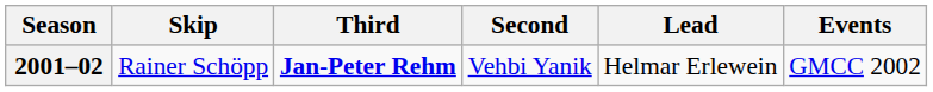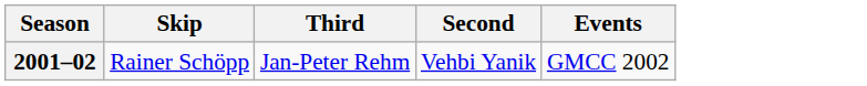 <table class="wikitable">
 <tr>
 <th scope="col" width=60>Season</th>
 <th scope="col">Skip</th>
 <th scope="col">Third</th>
 <th scope="col">Second</th>
-<th scope="col">Lead</th>
 <th scope="col">Events</th>
 </tr>
 <tr>
 <th scope="row">2001–02</th>
 <td><a href='#'>Rainer Schöpp</a></td>
-<td><strong><a href='#'>Jan-Peter Rehm</a></strong></td>
+<td><a href='#'>Jan-Peter Rehm</a></td>
 <td><a href='#'>Vehbi Yanik</a></td>
-<td>Helmar Erlewein</td>
 <td><a href='#'>GMCC</a> 2002 </td>
 </tr>
 </table>
